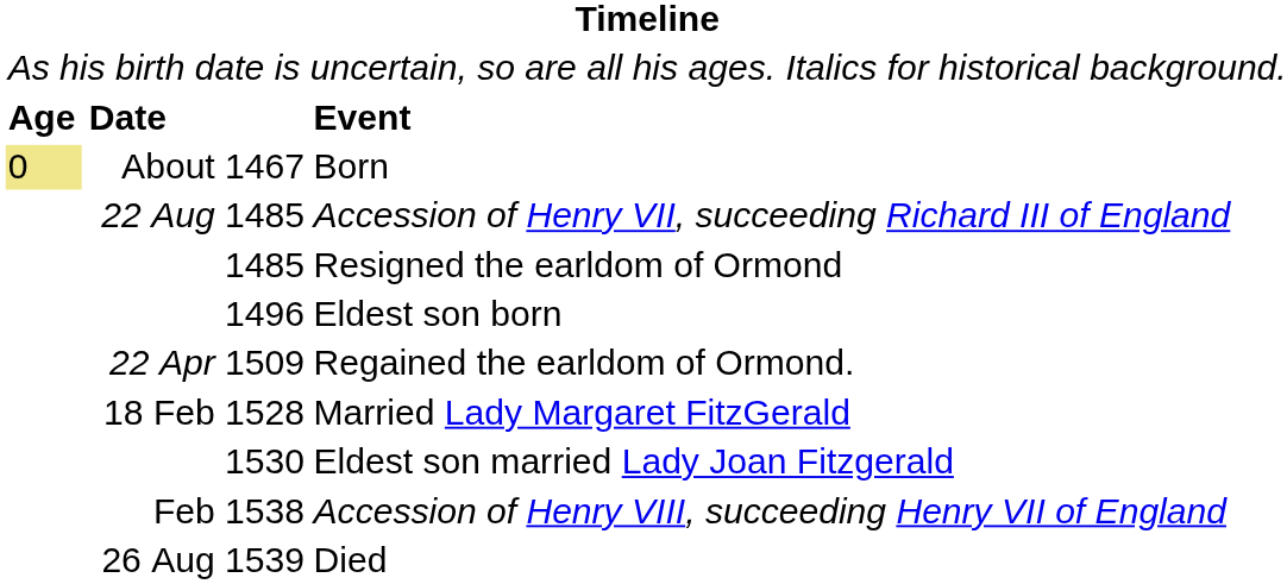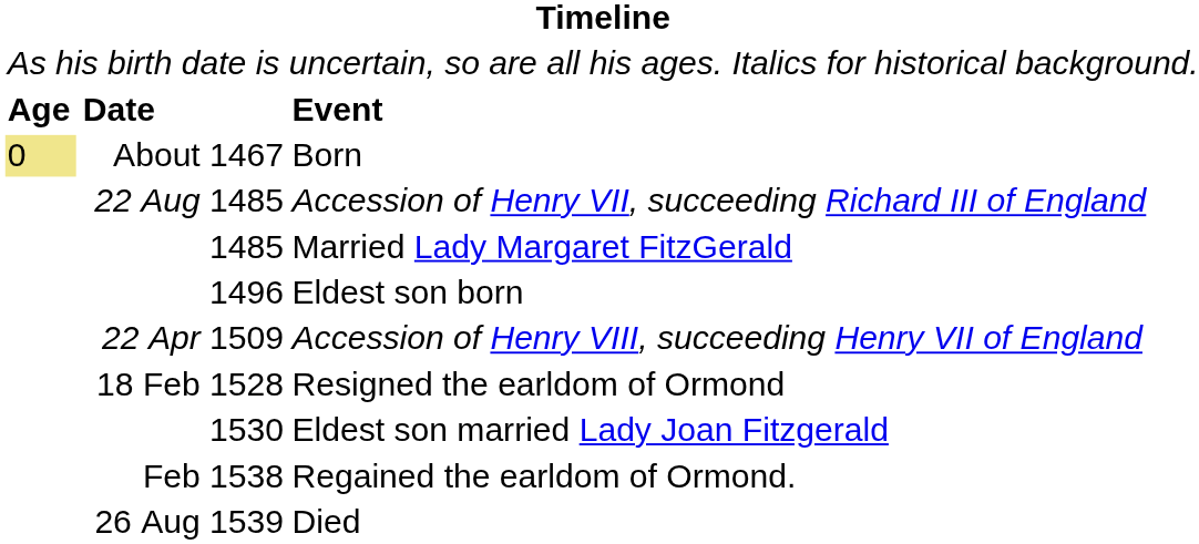 <table>
 <tr>
 <th colspan=3>Timeline</th>
 </tr>
 <tr>
 <td colspan=3><em>As his birth date is uncertain, so are all his ages. Italics for historical background.</em></td>
 </tr>
 <tr>
 <th align="left">Age</th>
 <th align="left">Date</th>
 <th align="left">Event</th>
 </tr>
 <tr>
 <td style="background: khaki;">0</td>
 <td align=right>About 1467</td>
 <td>Born</td>
 </tr>
 <tr>
 <td></td>
 <td align=right><em>22 Aug</em> 1485</td>
 <td><em>Accession of <a href='#'>Henry VII</a>, succeeding <a href='#'>Richard III of England</a></em></td>
 </tr>
 <tr>
 <td></td>
 <td align=right>1485</td>
-<td>Resigned the earldom of Ormond</td>
+<td>Married <a href='#'>Lady Margaret FitzGerald</a></td>
 </tr>
 <tr>
 <td></td>
 <td align=right>1496</td>
 <td>Eldest son born</td>
 </tr>
 <tr>
 <td></td>
 <td align=right><em>22 Apr</em> 1509</td>
-<td>Regained the earldom of Ormond.</td>
+<td><em>Accession of <a href='#'>Henry VIII</a>, succeeding <a href='#'>Henry VII of England</a></em></td>
 </tr>
 <tr>
 <td></td>
 <td align=right>18 Feb 1528</td>
-<td>Married <a href='#'>Lady Margaret FitzGerald</a></td>
+<td>Resigned the earldom of Ormond</td>
 </tr>
 <tr>
 <td></td>
 <td align=right>1530</td>
 <td>Eldest son married <a href='#'>Lady Joan Fitzgerald</a></td>
 </tr>
 <tr>
 <td></td>
 <td align=right>Feb 1538</td>
-<td><em>Accession of <a href='#'>Henry VIII</a>, succeeding <a href='#'>Henry VII of England</a></em></td>
+<td>Regained the earldom of Ormond.</td>
 </tr>
 <tr>
 <td></td>
 <td align=right>26 Aug 1539</td>
 <td>Died</td>
 </tr>
 </table>
